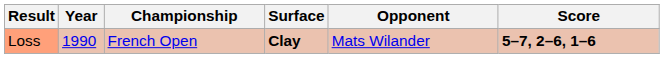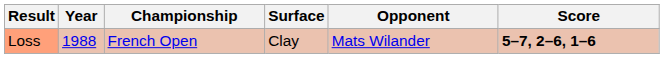 <table class="sortable wikitable">
 <tr>
 <th style="width:45px">Result</th>
 <th style="width:40px">Year</th>
 <th style="width:160px">Championship</th>
 <th style="width:50px">Surface</th>
 <th style="width:170px">Opponent</th>
 <th style="width:160px" class="unsortable">Score</th>
 </tr>
 <tr style="background:#ebc2af;">
 <td style="background:#ffa07a;">Loss</td>
-<td><a href='#'>1990</a></td>
+<td><a href='#'>1988</a></td>
 <td><a href='#'>French Open</a></td>
-<td><strong>Clay</strong></td>
+<td>Clay</td>
 <td> <a href='#'>Mats Wilander</a></td>
 <td><strong>5–7, 2–6, 1–6</strong></td>
 </tr>
 </table>
